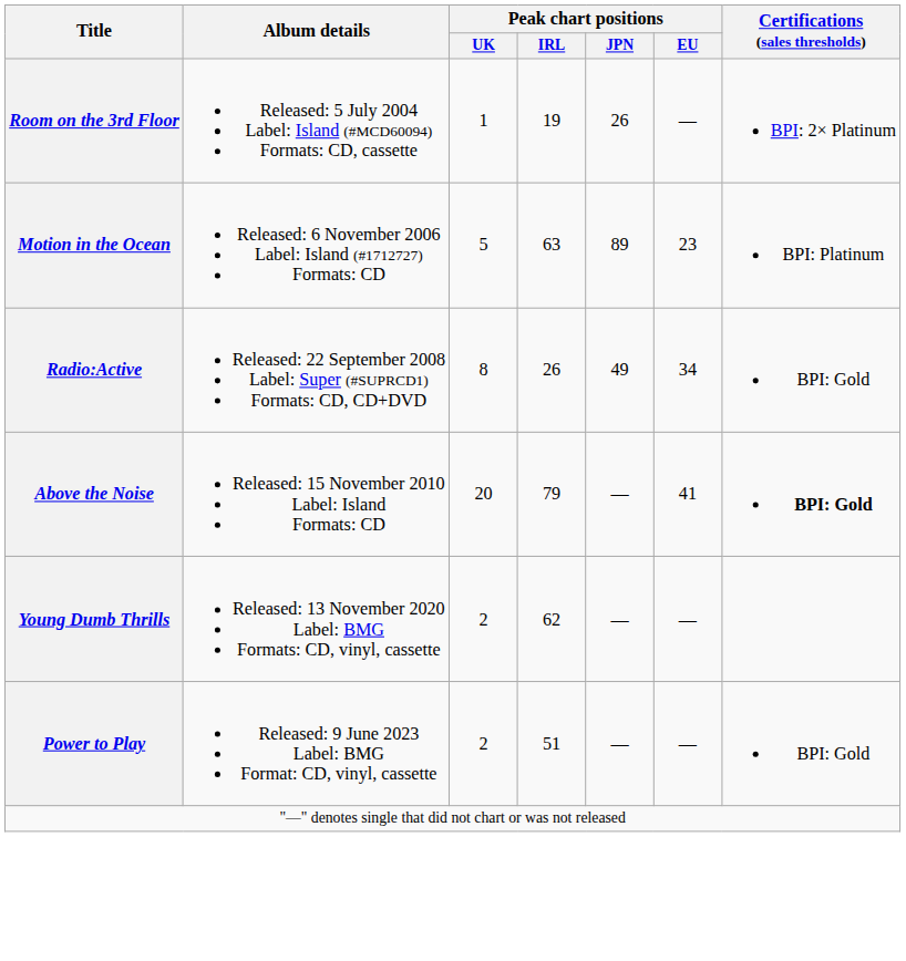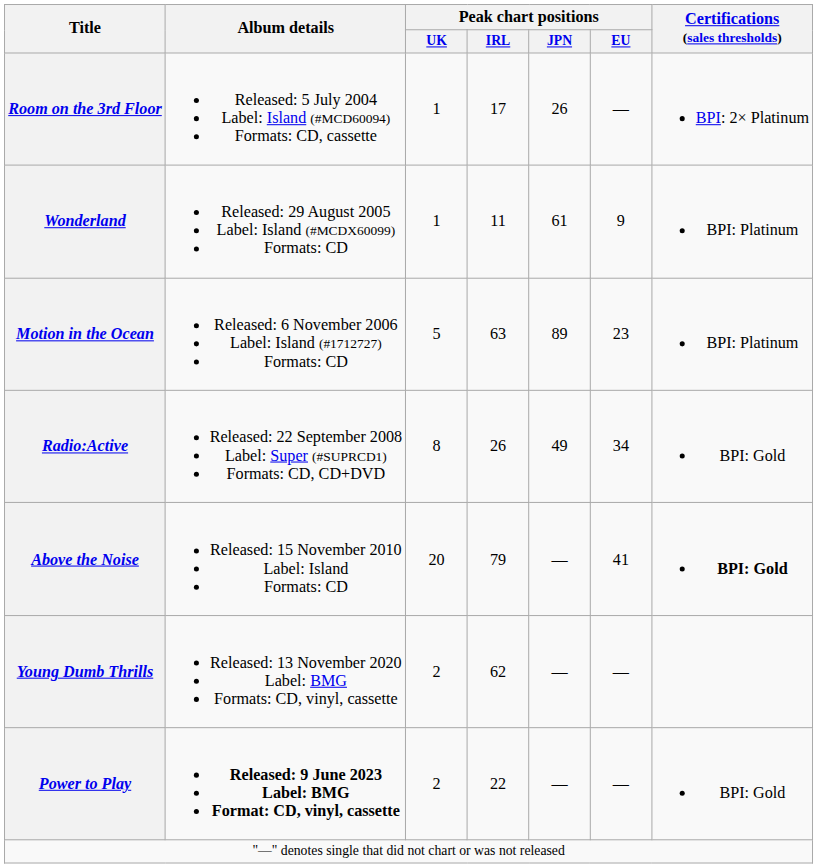 <table class="wikitable plainrowheaders" style="text-align:center;">
 <tr>
 <th scope="col" rowspan="2">Title</th>
 <th scope="col" rowspan="2">Album details</th>
 <th scope="col" colspan="4">Peak chart positions</th>
 <th scope="col" rowspan="2"><a href='#'>Certifications</a><br><small>(<a href='#'>sales thresholds</a>)</small></th>
 </tr>
 <tr>
 <th style="width:4em;font-size:85%"><a href='#'>UK</a><br></th>
 <th style="width:4em;font-size:85%"><a href='#'>IRL</a><br></th>
 <th style="width:4em;font-size:85%"><a href='#'>JPN</a><br></th>
 <th style="width:4em;font-size:85%"><a href='#'>EU</a><br></th>
 </tr>
 <tr>
 <th scope="row"><em><a href='#'>Room on the 3rd Floor</a></em></th>
 <td><br><ul><li>Released: 5 July 2004</li><li>Label: <a href='#'>Island</a> <small>(#MCD60094)</small></li><li>Formats: CD, cassette</li></ul></td>
 <td>1</td>
-<td>19</td>
+<td>17</td>
 <td>26</td>
 <td>—</td>
 <td><br><ul><li><a href='#'>BPI</a>: 2× Platinum</li></ul></td>
+</tr>
+<tr>
+<th scope="row"><em><a href='#'>Wonderland</a></em></th>
+<td><br><ul><li>Released: 29 August 2005</li><li>Label: Island <small>(#MCDX60099)</small></li><li>Formats: CD</li></ul></td>
+<td>1</td>
+<td>11</td>
+<td>61</td>
+<td>9</td>
+<td><br><ul><li>BPI: Platinum</li></ul></td>
 </tr>
 <tr>
 <th scope="row"><em><a href='#'>Motion in the Ocean</a></em></th>
 <td><br><ul><li>Released: 6 November 2006</li><li>Label: Island <small>(#1712727)</small></li><li>Formats: CD</li></ul></td>
 <td>5</td>
 <td>63</td>
 <td>89</td>
 <td>23</td>
 <td><br><ul><li>BPI: Platinum</li></ul></td>
 </tr>
 <tr>
 <th scope="row"><em><a href='#'>Radio:Active</a></em></th>
 <td><br><ul><li>Released: 22 September 2008</li><li>Label: <a href='#'>Super</a> <small>(#SUPRCD1)</small></li><li>Formats: CD, CD+DVD</li></ul></td>
 <td>8</td>
 <td>26</td>
 <td>49</td>
 <td>34</td>
 <td><br><ul><li>BPI: Gold</li></ul></td>
 </tr>
 <tr>
 <th scope="row"><em><a href='#'>Above the Noise</a></em></th>
 <td><br><ul><li>Released: 15 November 2010</li><li>Label: Island</li><li>Formats: CD</li></ul></td>
 <td>20</td>
 <td>79</td>
 <td>—</td>
 <td>41</td>
 <td><strong><br><ul><li>BPI: Gold</li></ul></strong></td>
 </tr>
 <tr>
 <th scope="row"><em><a href='#'>Young Dumb Thrills</a></em></th>
 <td><br><ul><li>Released: 13 November 2020</li><li>Label: <a href='#'>BMG</a></li><li>Formats: CD, vinyl, cassette</li></ul></td>
 <td>2</td>
 <td>62</td>
 <td>—</td>
 <td>—</td>
 <td></td>
 </tr>
 <tr>
 <th scope="row"><em><a href='#'>Power to Play</a></em></th>
-<td><br><ul><li>Released: 9 June 2023</li><li>Label: BMG</li><li>Format: CD, vinyl, cassette</li></ul></td>
+<td><strong><br><ul><li>Released: 9 June 2023</li><li>Label: BMG</li><li>Format: CD, vinyl, cassette</li></ul></strong></td>
 <td>2</td>
-<td>51<br></td>
+<td>22<br></td>
 <td>—</td>
 <td>—</td>
 <td><br><ul><li>BPI: Gold</li></ul></td>
 </tr>
 <tr>
 <td colspan="7" style="font-size:85%">"—" denotes single that did not chart or was not released</td>
 </tr>
 </table>
